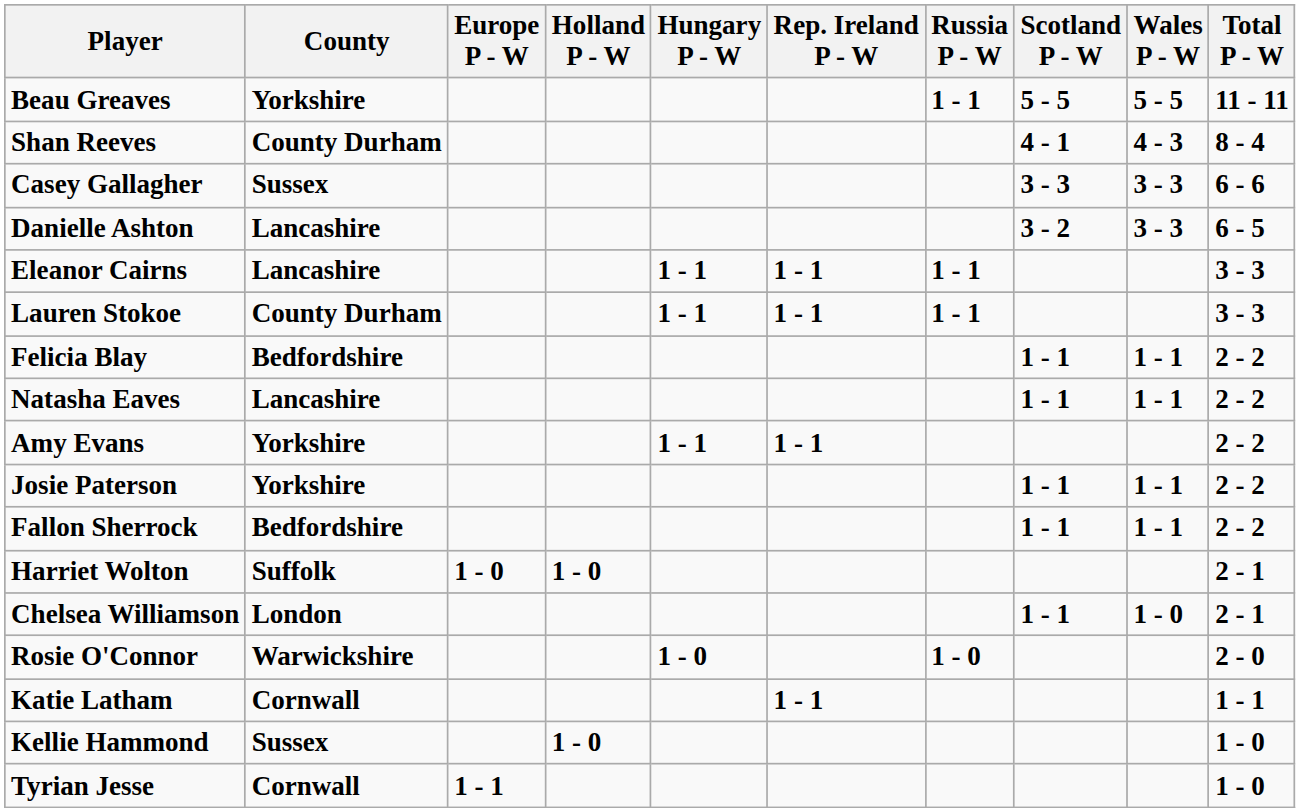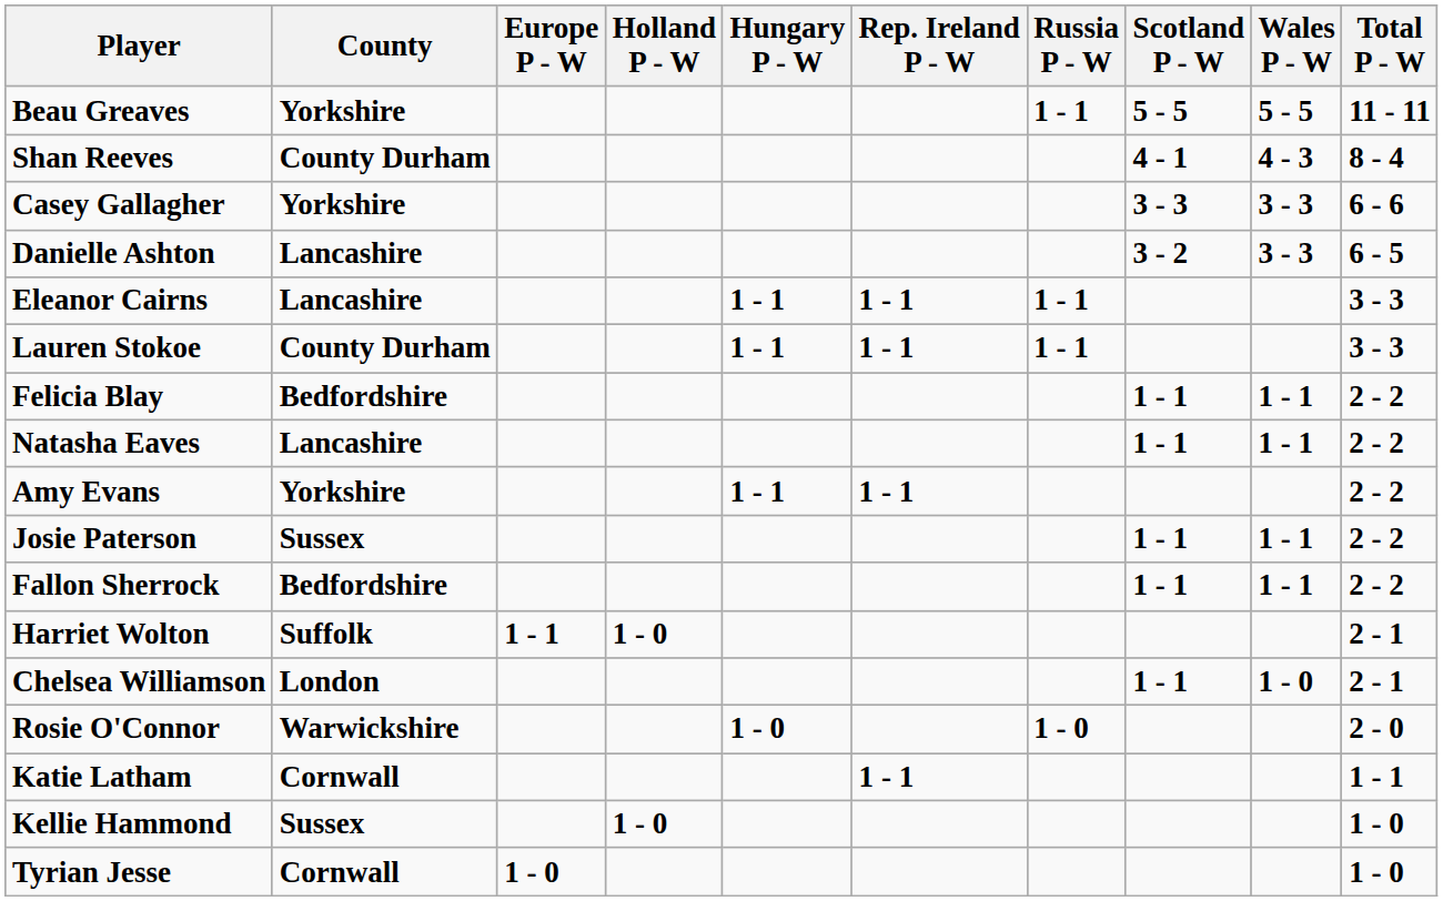 <table class="wikitable">
 <tr>
 <th>Player</th>
 <th>County</th>
 <th>Europe<br>P - W</th>
 <th>Holland<br>P - W</th>
 <th>Hungary<br>P - W</th>
 <th>Rep. Ireland<br>P - W</th>
 <th>Russia<br>P - W</th>
 <th>Scotland<br>P - W</th>
 <th>Wales<br>P - W</th>
 <th>Total<br>P - W</th>
 </tr>
 <tr>
 <td><strong>Beau Greaves</strong></td>
 <td><strong>Yorkshire</strong></td>
 <td></td>
 <td></td>
 <td></td>
 <td></td>
 <td><strong>1 - 1</strong></td>
 <td><strong>5 - 5</strong></td>
 <td><strong>5 - 5</strong></td>
 <td><strong>11 - 11</strong></td>
 </tr>
 <tr>
 <td><strong>Shan Reeves</strong></td>
 <td><strong>County Durham</strong></td>
 <td></td>
 <td></td>
 <td></td>
 <td></td>
 <td></td>
 <td><strong>4 - 1</strong></td>
 <td><strong>4 - 3</strong></td>
 <td><strong>8 - 4</strong></td>
 </tr>
 <tr>
 <td><strong>Casey Gallagher</strong></td>
-<td><strong>Sussex</strong></td>
+<td><strong>Yorkshire</strong></td>
 <td></td>
 <td></td>
 <td></td>
 <td></td>
 <td></td>
 <td><strong>3 - 3</strong></td>
 <td><strong>3 - 3</strong></td>
 <td><strong>6 - 6</strong></td>
 </tr>
 <tr>
 <td><strong>Danielle Ashton</strong></td>
 <td><strong>Lancashire</strong></td>
 <td></td>
 <td></td>
 <td></td>
 <td></td>
 <td></td>
 <td><strong>3 - 2</strong></td>
 <td><strong>3 - 3</strong></td>
 <td><strong>6 - 5</strong></td>
 </tr>
 <tr>
 <td><strong>Eleanor Cairns</strong></td>
 <td><strong>Lancashire</strong></td>
 <td></td>
 <td></td>
 <td><strong>1 - 1</strong></td>
 <td><strong>1 - 1</strong></td>
 <td><strong>1 - 1</strong></td>
 <td></td>
 <td></td>
 <td><strong>3 - 3</strong></td>
 </tr>
 <tr>
 <td><strong>Lauren Stokoe</strong></td>
 <td><strong>County Durham</strong></td>
 <td></td>
 <td></td>
 <td><strong>1 - 1</strong></td>
 <td><strong>1 - 1</strong></td>
 <td><strong>1 - 1</strong></td>
 <td></td>
 <td></td>
 <td><strong>3 - 3</strong></td>
 </tr>
 <tr>
 <td><strong>Felicia Blay</strong></td>
 <td><strong>Bedfordshire</strong></td>
 <td></td>
 <td></td>
 <td></td>
 <td></td>
 <td></td>
 <td><strong>1 - 1</strong></td>
 <td><strong>1 - 1</strong></td>
 <td><strong>2 - 2</strong></td>
 </tr>
 <tr>
 <td><strong>Natasha Eaves</strong></td>
 <td><strong>Lancashire</strong></td>
 <td></td>
 <td></td>
 <td></td>
 <td></td>
 <td></td>
 <td><strong>1 - 1</strong></td>
 <td><strong>1 - 1</strong></td>
 <td><strong>2 - 2</strong></td>
 </tr>
 <tr>
 <td><strong>Amy Evans</strong></td>
 <td><strong>Yorkshire</strong></td>
 <td></td>
 <td></td>
 <td><strong>1 - 1</strong></td>
 <td><strong>1 - 1</strong></td>
 <td></td>
 <td></td>
 <td></td>
 <td><strong>2 - 2</strong></td>
 </tr>
 <tr>
 <td><strong>Josie Paterson</strong></td>
-<td><strong>Yorkshire</strong></td>
+<td><strong>Sussex</strong></td>
 <td></td>
 <td></td>
 <td></td>
 <td></td>
 <td></td>
 <td><strong>1 - 1</strong></td>
 <td><strong>1 - 1</strong></td>
 <td><strong>2 - 2</strong></td>
 </tr>
 <tr>
 <td><strong>Fallon Sherrock</strong></td>
 <td><strong>Bedfordshire</strong></td>
 <td></td>
 <td></td>
 <td></td>
 <td></td>
 <td></td>
 <td><strong>1 - 1</strong></td>
 <td><strong>1 - 1</strong></td>
 <td><strong>2 - 2</strong></td>
 </tr>
 <tr>
 <td><strong>Harriet Wolton</strong></td>
 <td><strong>Suffolk</strong></td>
-<td><strong>1 - 0</strong></td>
+<td><strong>1 - 1</strong></td>
 <td><strong>1 - 0</strong></td>
 <td></td>
 <td></td>
 <td></td>
 <td></td>
 <td></td>
 <td><strong>2 - 1</strong></td>
 </tr>
 <tr>
 <td><strong>Chelsea Williamson</strong></td>
 <td><strong>London</strong></td>
 <td></td>
 <td></td>
 <td></td>
 <td></td>
 <td></td>
 <td><strong>1 - 1</strong></td>
 <td><strong>1 - 0</strong></td>
 <td><strong>2 - 1</strong></td>
 </tr>
 <tr>
 <td><strong>Rosie O'Connor</strong></td>
 <td><strong>Warwickshire</strong></td>
 <td></td>
 <td></td>
 <td><strong>1 - 0</strong></td>
 <td></td>
 <td><strong>1 - 0</strong></td>
 <td></td>
 <td></td>
 <td><strong>2 - 0</strong></td>
 </tr>
 <tr>
 <td><strong>Katie Latham</strong></td>
 <td><strong>Cornwall</strong></td>
 <td></td>
 <td></td>
 <td></td>
 <td><strong>1 - 1</strong></td>
 <td></td>
 <td></td>
 <td></td>
 <td><strong>1 - 1</strong></td>
 </tr>
 <tr>
 <td><strong>Kellie Hammond</strong></td>
 <td><strong>Sussex</strong></td>
 <td></td>
 <td><strong>1 - 0</strong></td>
 <td></td>
 <td></td>
 <td></td>
 <td></td>
 <td></td>
 <td><strong>1 - 0</strong></td>
 </tr>
 <tr>
 <td><strong>Tyrian Jesse</strong></td>
 <td><strong>Cornwall</strong></td>
-<td><strong>1 - 1</strong></td>
+<td><strong>1 - 0</strong></td>
 <td></td>
 <td></td>
 <td></td>
 <td></td>
 <td></td>
 <td></td>
 <td><strong>1 - 0</strong></td>
 </tr>
 <tr>
 </tr>
 </table>
